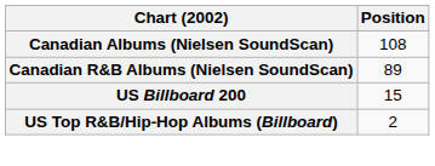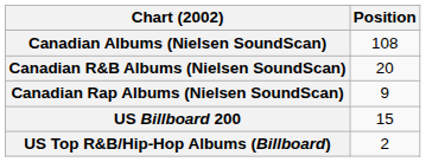 <table class="wikitable sortable plainrowheaders" style="text-align:center">
 <tr>
 <th scope="col">Chart (2002)</th>
 <th scope="col">Position</th>
 </tr>
 <tr>
 <th scope="row">Canadian Albums (Nielsen SoundScan)</th>
 <td>108</td>
 </tr>
 <tr>
 <th scope="row">Canadian R&B Albums (Nielsen SoundScan)</th>
-<td>89</td>
+<td>20</td>
+</tr>
+<tr>
+<th scope="row">Canadian Rap Albums (Nielsen SoundScan)</th>
+<td>9</td>
 </tr>
 <tr>
 <th scope="row">US <em>Billboard</em> 200</th>
 <td>15</td>
 </tr>
 <tr>
 <th scope="row">US Top R&B/Hip-Hop Albums (<em>Billboard</em>)</th>
 <td>2</td>
 </tr>
 </table>
